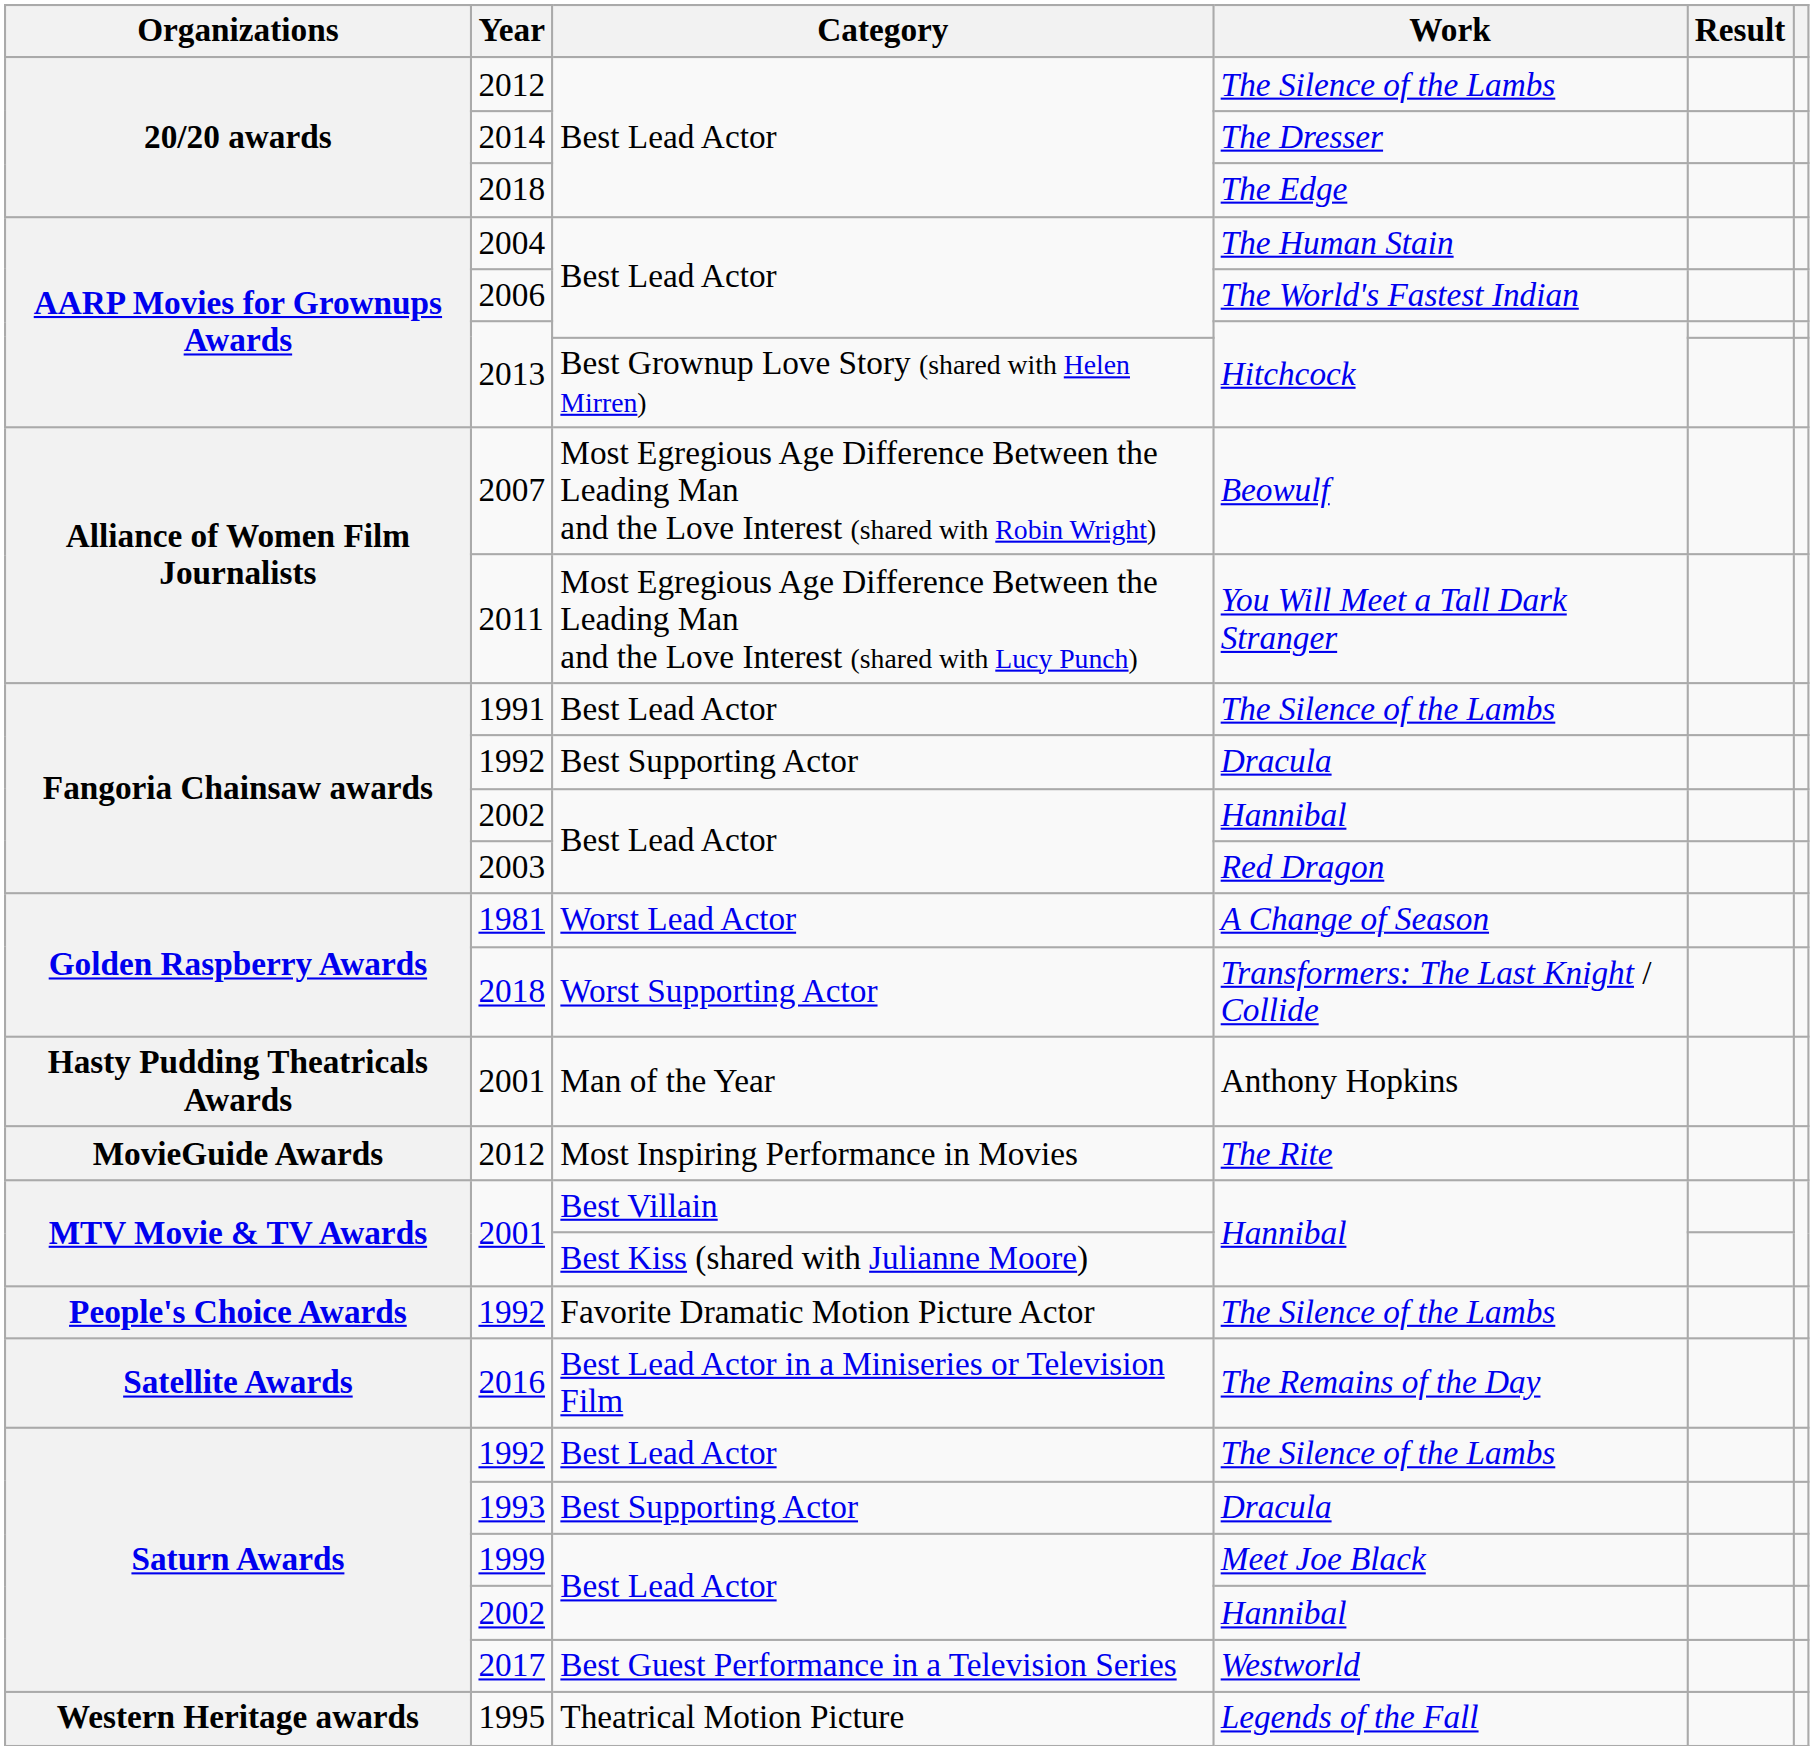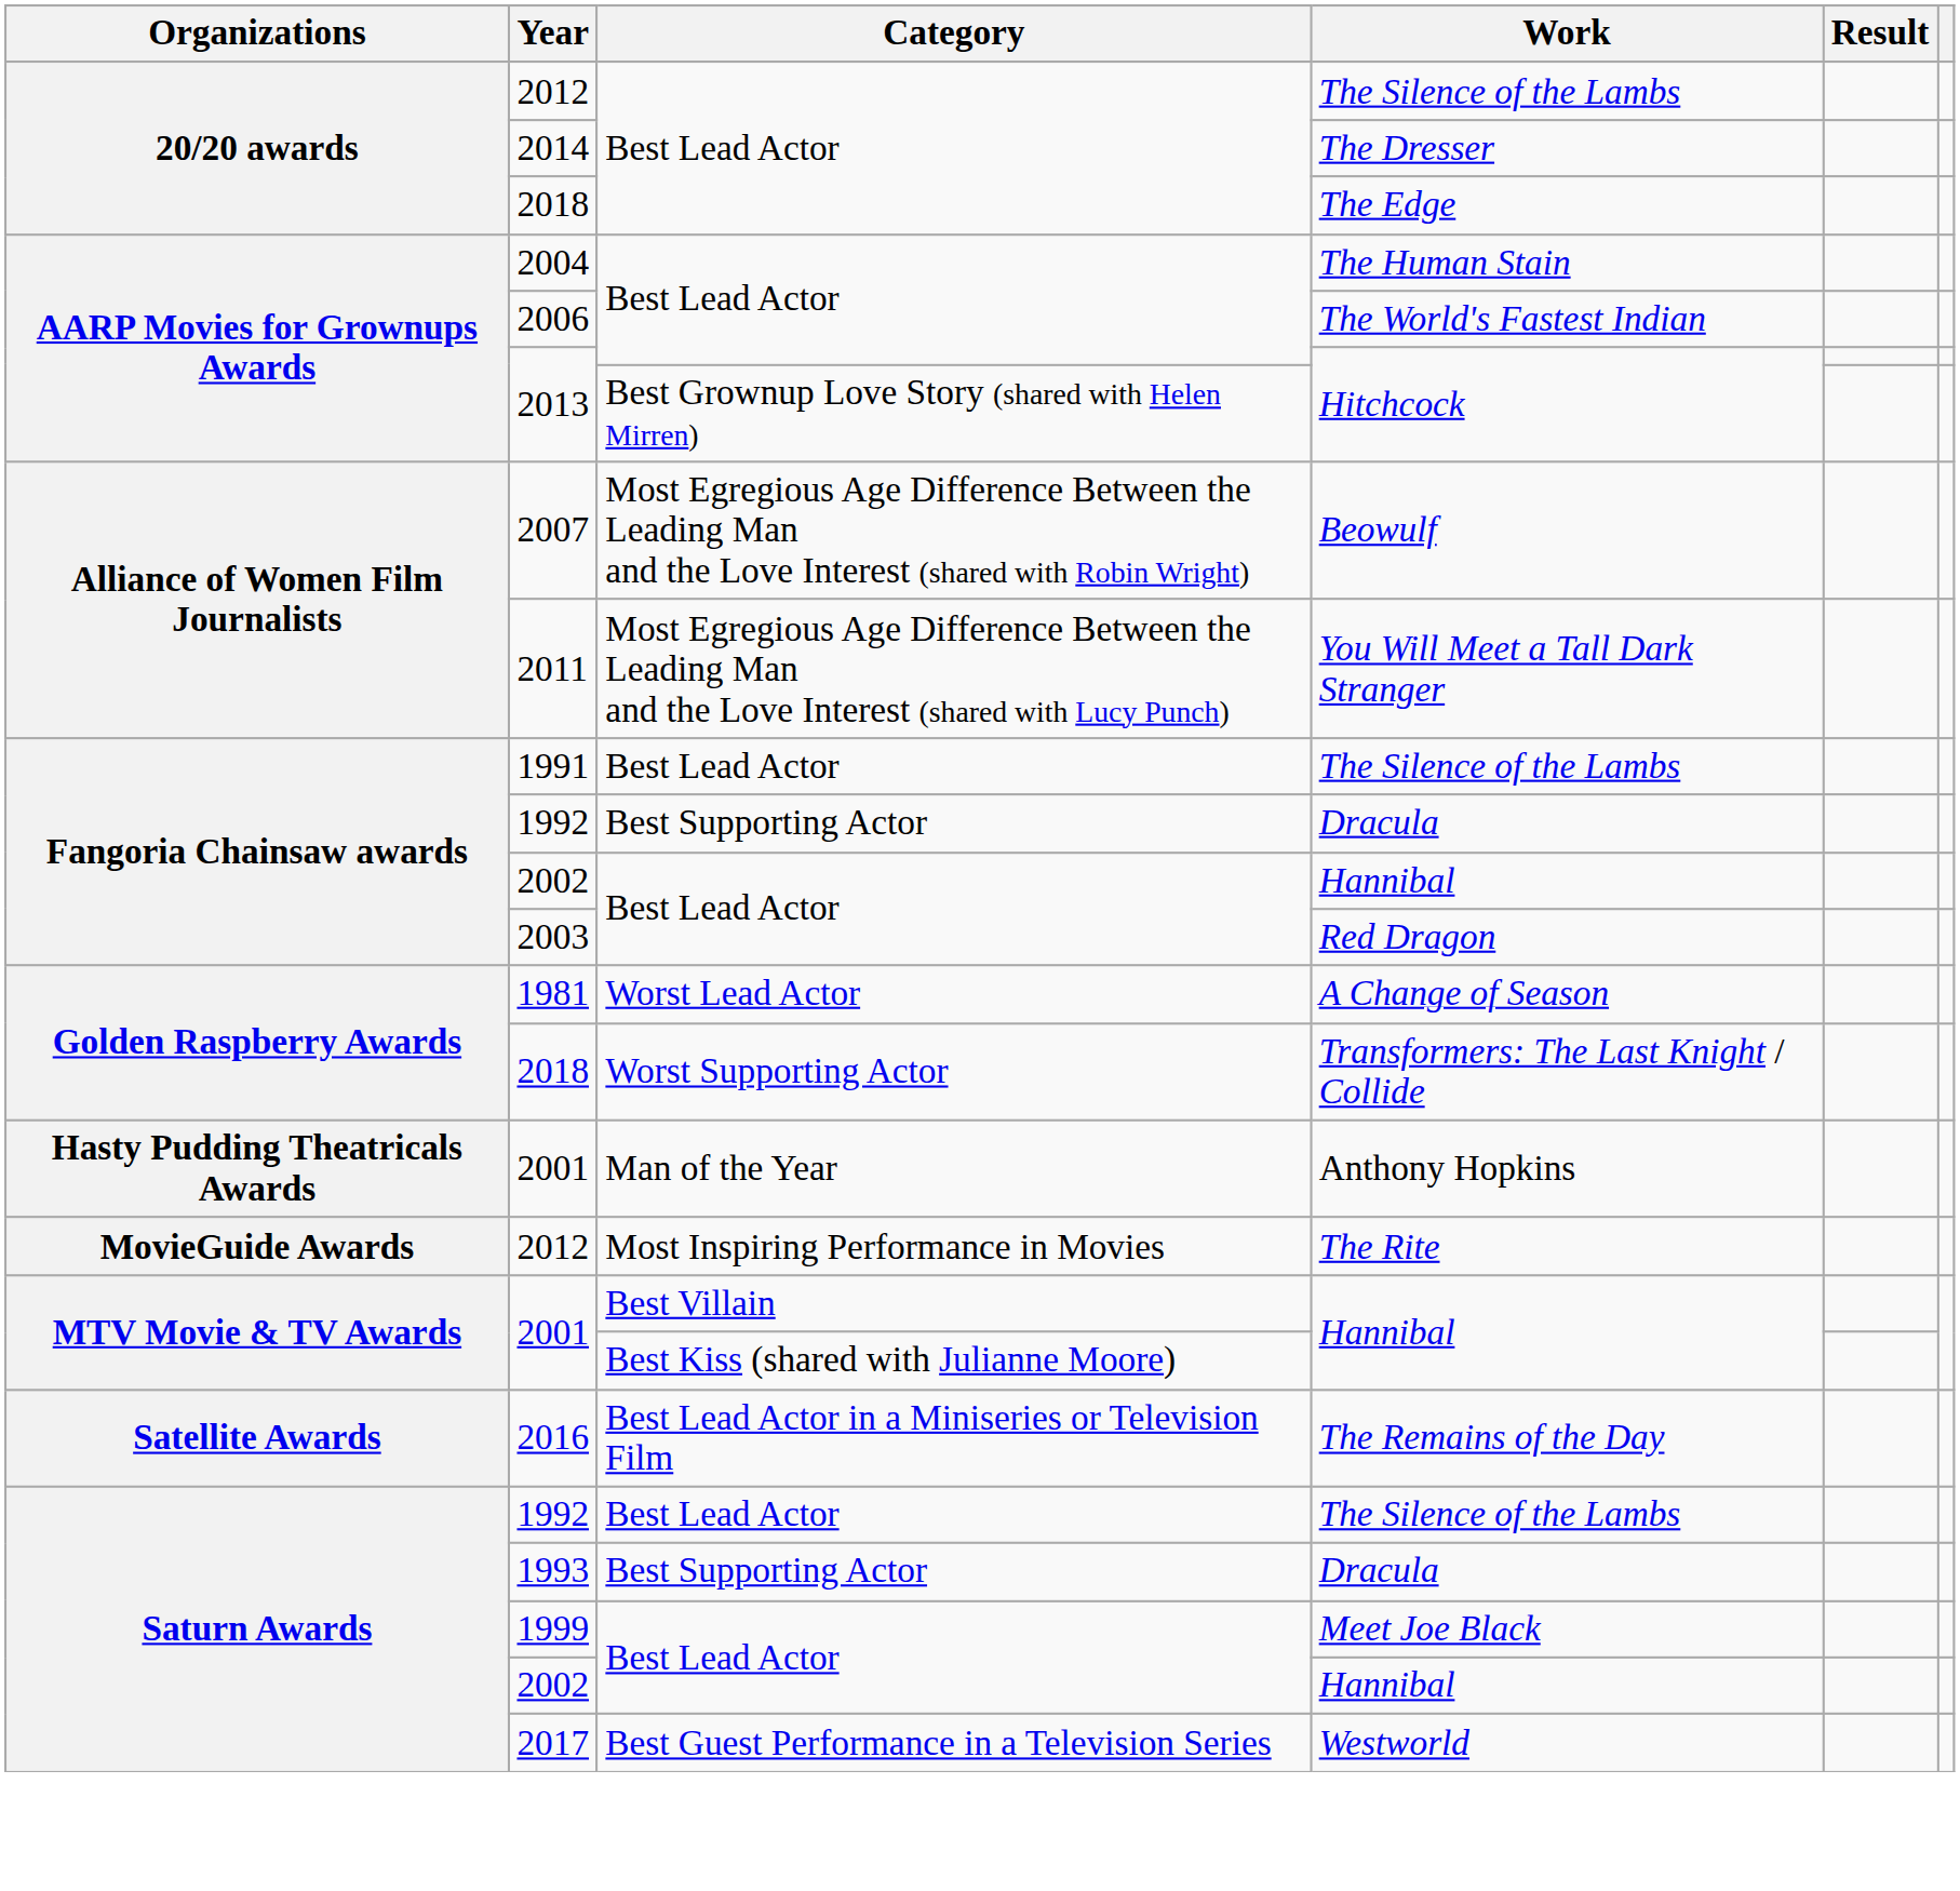 <table class= "wikitable plainrowheaders sortable">
 <tr>
 <th>Organizations</th>
 <th scope="col">Year</th>
 <th scope="col">Category</th>
 <th scope="col">Work</th>
 <th scope="col">Result</th>
 <th scope="col" class="unsortable"></th>
 </tr>
 <tr>
 <th scope="row" rowspan="3">20/20 awards</th>
 <td>2012</td>
 <td rowspan="3">Best Lead Actor</td>
 <td><em><a href='#'>The Silence of the Lambs</a></em></td>
 <td></td>
 <td></td>
 </tr>
 <tr>
 <td>2014</td>
 <td><em><a href='#'>The Dresser</a></em></td>
 <td></td>
 <td></td>
 </tr>
 <tr>
 <td>2018</td>
 <td><em><a href='#'>The Edge</a></em></td>
 <td></td>
 <td></td>
 </tr>
 <tr>
 <th scope="row" rowspan="4"><a href='#'>AARP Movies for Grownups Awards</a></th>
 <td>2004</td>
 <td rowspan="3">Best Lead Actor</td>
 <td><em><a href='#'>The Human Stain</a></em></td>
 <td></td>
 <td></td>
 </tr>
 <tr>
 <td>2006</td>
 <td><em><a href='#'>The World's Fastest Indian</a></em></td>
 <td></td>
 <td></td>
 </tr>
 <tr>
 <td rowspan="2">2013</td>
 <td rowspan="2"><em><a href='#'>Hitchcock</a></em></td>
 <td></td>
 <td></td>
 </tr>
 <tr>
 <td>Best Grownup Love Story <small>(shared with <a href='#'>Helen Mirren</a>)</small></td>
 <td></td>
 <td></td>
 </tr>
 <tr>
 <th scope="row" rowspan="2">Alliance of Women Film Journalists</th>
 <td>2007</td>
 <td>Most Egregious Age Difference Between the Leading Man <br> and the Love Interest <small>(shared with <a href='#'>Robin Wright</a>)</small></td>
 <td><em><a href='#'>Beowulf</a></em></td>
 <td></td>
 <td></td>
 </tr>
 <tr>
 <td>2011</td>
 <td>Most Egregious Age Difference Between the Leading Man <br> and the Love Interest <small>(shared with <a href='#'>Lucy Punch</a>)</small></td>
 <td><em><a href='#'>You Will Meet a Tall Dark Stranger</a></em></td>
 <td></td>
 <td></td>
 </tr>
 <tr>
 <th scope="row" rowspan="4">Fangoria Chainsaw awards</th>
 <td>1991</td>
 <td>Best Lead Actor</td>
 <td><em><a href='#'>The Silence of the Lambs</a></em></td>
 <td></td>
 <td></td>
 </tr>
 <tr>
 <td>1992</td>
 <td>Best Supporting Actor</td>
 <td><em><a href='#'>Dracula</a></em></td>
 <td></td>
 <td></td>
 </tr>
 <tr>
 <td>2002</td>
 <td rowspan="2">Best Lead Actor</td>
 <td><em><a href='#'>Hannibal</a></em></td>
 <td></td>
 <td></td>
 </tr>
 <tr>
 <td>2003</td>
 <td><em><a href='#'>Red Dragon</a></em></td>
 <td></td>
 <td></td>
 </tr>
 <tr>
 <th scope="row" rowspan="2"><a href='#'>Golden Raspberry Awards</a></th>
 <td><a href='#'>1981</a></td>
 <td><a href='#'>Worst Lead Actor</a></td>
 <td><em><a href='#'>A Change of Season</a></em></td>
 <td></td>
 <td></td>
 </tr>
 <tr>
 <td><a href='#'>2018</a></td>
 <td><a href='#'>Worst Supporting Actor</a></td>
 <td><em><a href='#'>Transformers: The Last Knight</a></em> / <em><a href='#'>Collide</a></em></td>
 <td></td>
 <td></td>
 </tr>
 <tr>
 <th scope="row" rowspan="1">Hasty Pudding Theatricals Awards</th>
 <td>2001</td>
 <td>Man of the Year</td>
 <td>Anthony Hopkins</td>
 <td></td>
 <td></td>
 </tr>
 <tr>
 <th scope="row" rowspan="1">MovieGuide Awards</th>
 <td>2012</td>
 <td>Most Inspiring Performance in Movies</td>
 <td><em><a href='#'>The Rite</a></em></td>
 <td></td>
 <td></td>
 </tr>
 <tr>
 <th scope="row" rowspan="2"><a href='#'>MTV Movie & TV Awards</a></th>
 <td rowspan="2"><a href='#'>2001</a></td>
 <td><a href='#'>Best Villain</a></td>
 <td rowspan="2"><em><a href='#'>Hannibal</a></em></td>
 <td></td>
 <td rowspan="2"></td>
 </tr>
 <tr>
 <td><a href='#'>Best Kiss</a> (shared with <a href='#'>Julianne Moore</a>)</td>
 <td></td>
 </tr>
 <tr>
-<th scope="row" rowspan="1"><a href='#'>People's Choice Awards</a></th>
-<td><a href='#'>1992</a></td>
-<td>Favorite Dramatic Motion Picture Actor</td>
-<td><em><a href='#'>The Silence of the Lambs</a></em></td>
-<td></td>
-<td></td>
-</tr>
-<tr>
 <th scope="row" rowspan="1"><a href='#'>Satellite Awards</a></th>
 <td><a href='#'>2016</a></td>
 <td><a href='#'>Best Lead Actor in a Miniseries or Television Film</a></td>
 <td><em><a href='#'>The Remains of the Day</a></em></td>
 <td></td>
 <td></td>
 </tr>
 <tr>
 <th scope="row" rowspan="5"><a href='#'>Saturn Awards</a></th>
 <td><a href='#'>1992</a></td>
 <td><a href='#'>Best Lead Actor</a></td>
 <td><em><a href='#'>The Silence of the Lambs</a></em></td>
 <td></td>
 <td></td>
 </tr>
 <tr>
 <td><a href='#'>1993</a></td>
 <td><a href='#'>Best Supporting Actor</a></td>
 <td><em><a href='#'>Dracula</a></em></td>
 <td></td>
 <td></td>
 </tr>
 <tr>
 <td><a href='#'>1999</a></td>
 <td rowspan="2"><a href='#'>Best Lead Actor</a></td>
 <td><em><a href='#'>Meet Joe Black</a></em></td>
 <td></td>
 <td></td>
 </tr>
 <tr>
 <td><a href='#'>2002</a></td>
 <td><em><a href='#'>Hannibal</a></em></td>
 <td></td>
 <td></td>
 </tr>
 <tr>
 <td><a href='#'>2017</a></td>
 <td><a href='#'>Best Guest Performance in a Television Series</a></td>
 <td><em><a href='#'>Westworld</a></em></td>
 <td></td>
 <td></td>
 </tr>
-<tr>
-<th scope="row" rowspan="1">Western Heritage awards</th>
-<td>1995</td>
-<td>Theatrical Motion Picture</td>
-<td><em><a href='#'>Legends of the Fall</a></em></td>
-<td></td>
-<td></td>
-</tr>
 </table>
